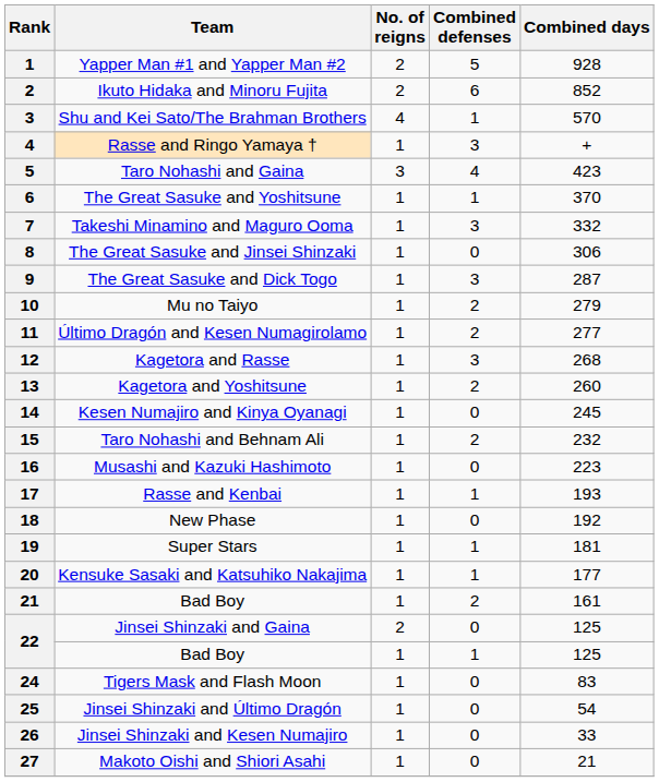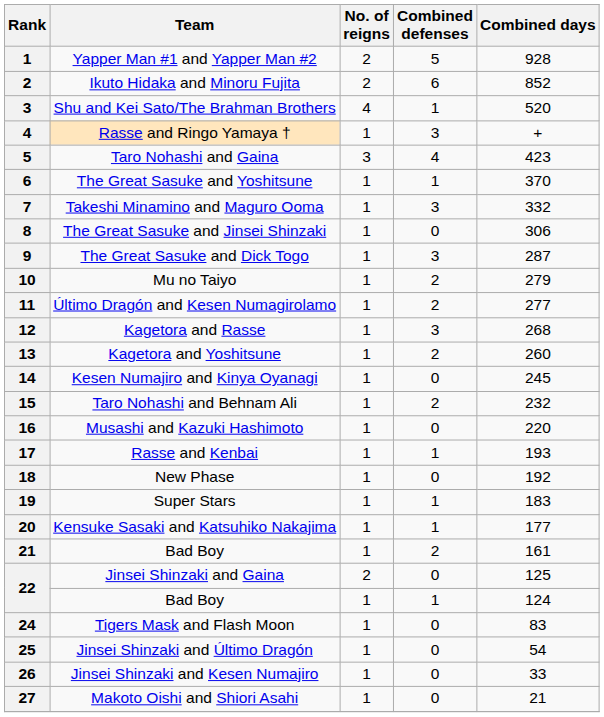 <table class="wikitable sortable" style="text-align: center">
 <tr>
 <th>Rank</th>
 <th>Team</th>
 <th data-sort-type="number">No. of<br>reigns</th>
 <th data-sort-type="number">Combined<br>defenses</th>
 <th data-sort-type="number">Combined days</th>
 </tr>
 <tr>
 <th>1</th>
 <td><a href='#'>Yapper Man #1</a> and <a href='#'>Yapper Man #2</a></td>
 <td>2</td>
 <td>5</td>
 <td>928</td>
 </tr>
 <tr>
 <th>2</th>
 <td><a href='#'>Ikuto Hidaka</a> and <a href='#'>Minoru Fujita</a></td>
 <td>2</td>
 <td>6</td>
 <td>852</td>
 </tr>
 <tr>
 <th>3</th>
 <td><a href='#'>Shu and Kei Sato/The Brahman Brothers</a></td>
 <td>4</td>
 <td>1</td>
-<td>570</td>
+<td>520</td>
 </tr>
 <tr>
 <th>4</th>
 <td style="background-color:#ffe6bd"><a href='#'>Rasse</a> and Ringo Yamaya †</td>
 <td>1</td>
 <td>3</td>
 <td>+</td>
 </tr>
 <tr>
 <th>5</th>
 <td><a href='#'>Taro Nohashi</a> and <a href='#'>Gaina</a></td>
 <td>3</td>
 <td>4</td>
 <td>423</td>
 </tr>
 <tr>
 <th>6</th>
 <td><a href='#'>The Great Sasuke</a> and <a href='#'>Yoshitsune</a></td>
 <td>1</td>
 <td>1</td>
 <td>370</td>
 </tr>
 <tr>
 <th>7</th>
 <td><a href='#'>Takeshi Minamino</a> and <a href='#'>Maguro Ooma</a></td>
 <td>1</td>
 <td>3</td>
 <td>332</td>
 </tr>
 <tr>
 <th>8</th>
 <td><a href='#'>The Great Sasuke</a> and <a href='#'>Jinsei Shinzaki</a></td>
 <td>1</td>
 <td>0</td>
 <td>306</td>
 </tr>
 <tr>
 <th>9</th>
 <td><a href='#'>The Great Sasuke</a> and <a href='#'>Dick Togo</a></td>
 <td>1</td>
 <td>3</td>
 <td>287</td>
 </tr>
 <tr>
 <th>10</th>
 <td>Mu no Taiyo<br></td>
 <td>1</td>
 <td>2</td>
 <td>279</td>
 </tr>
 <tr>
 <th>11</th>
 <td><a href='#'>Último Dragón</a> and <a href='#'>Kesen Numagirolamo</a></td>
 <td>1</td>
 <td>2</td>
 <td>277</td>
 </tr>
 <tr>
 <th>12</th>
 <td><a href='#'>Kagetora</a> and <a href='#'>Rasse</a></td>
 <td>1</td>
 <td>3</td>
 <td>268</td>
 </tr>
 <tr>
 <th>13</th>
 <td><a href='#'>Kagetora</a> and <a href='#'>Yoshitsune</a></td>
 <td>1</td>
 <td>2</td>
 <td>260</td>
 </tr>
 <tr>
 <th>14</th>
 <td><a href='#'>Kesen Numajiro</a> and <a href='#'>Kinya Oyanagi</a></td>
 <td>1</td>
 <td>0</td>
 <td>245</td>
 </tr>
 <tr>
 <th>15</th>
 <td><a href='#'>Taro Nohashi</a> and Behnam Ali</td>
 <td>1</td>
 <td>2</td>
 <td>232</td>
 </tr>
 <tr>
 <th>16</th>
 <td><a href='#'>Musashi</a> and <a href='#'>Kazuki Hashimoto</a></td>
 <td>1</td>
 <td>0</td>
-<td>223</td>
+<td>220</td>
 </tr>
 <tr>
 <th>17</th>
 <td><a href='#'>Rasse</a> and <a href='#'>Kenbai</a></td>
 <td>1</td>
 <td>1</td>
 <td>193</td>
 </tr>
 <tr>
 <th>18</th>
 <td>New Phase<br></td>
 <td>1</td>
 <td>0</td>
 <td>192</td>
 </tr>
 <tr>
 <th>19</th>
 <td>Super Stars<br></td>
 <td>1</td>
 <td>1</td>
-<td>181</td>
+<td>183</td>
 </tr>
 <tr>
 <th>20</th>
 <td><a href='#'>Kensuke Sasaki</a> and <a href='#'>Katsuhiko Nakajima</a></td>
 <td>1</td>
 <td>1</td>
 <td>177</td>
 </tr>
 <tr>
 <th>21</th>
 <td>Bad Boy<br></td>
 <td>1</td>
 <td>2</td>
 <td>161</td>
 </tr>
 <tr>
 <th rowspan="2">22</th>
 <td><a href='#'>Jinsei Shinzaki</a> and <a href='#'>Gaina</a></td>
 <td>2</td>
 <td>0</td>
 <td>125</td>
 </tr>
 <tr>
 <td>Bad Boy<br></td>
 <td>1</td>
 <td>1</td>
-<td>125</td>
+<td>124</td>
 </tr>
 <tr>
 <th>24</th>
 <td><a href='#'>Tigers Mask</a> and Flash Moon</td>
 <td>1</td>
 <td>0</td>
 <td>83</td>
 </tr>
 <tr>
 <th>25</th>
 <td><a href='#'>Jinsei Shinzaki</a> and <a href='#'>Último Dragón</a></td>
 <td>1</td>
 <td>0</td>
 <td>54</td>
 </tr>
 <tr>
 <th>26</th>
 <td><a href='#'>Jinsei Shinzaki</a> and <a href='#'>Kesen Numajiro</a></td>
 <td>1</td>
 <td>0</td>
 <td>33</td>
 </tr>
 <tr>
 <th>27</th>
 <td><a href='#'>Makoto Oishi</a> and <a href='#'>Shiori Asahi</a></td>
 <td>1</td>
 <td>0</td>
 <td>21</td>
 </tr>
 <tr>
 </tr>
 </table>
